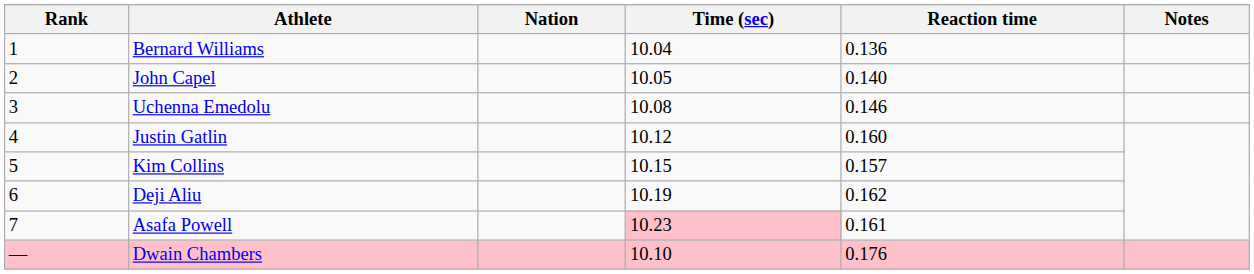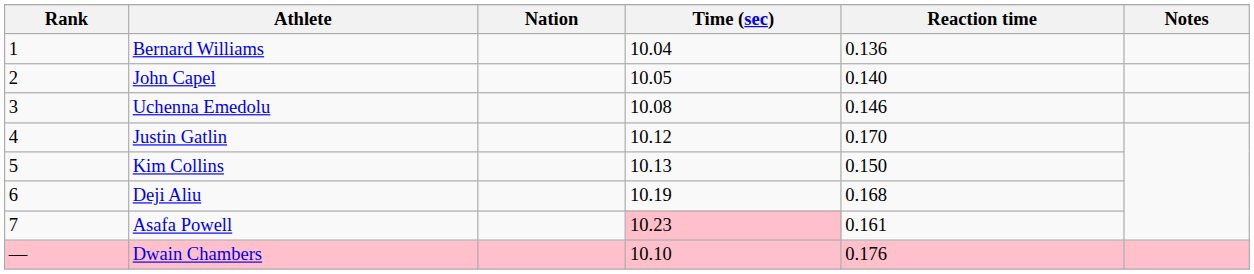 <table class="wikitable" width=85%>
 <tr>
 </tr>
 <tr>
 <th>Rank</th>
 <th>Athlete</th>
 <th>Nation</th>
 <th>Time (<a href='#'>sec</a>)</th>
 <th>Reaction time</th>
 <th>Notes</th>
 </tr>
 <tr>
 <td>1</td>
 <td><a href='#'>Bernard Williams</a></td>
 <td></td>
 <td>10.04</td>
 <td>0.136</td>
 <td></td>
 </tr>
 <tr>
 <td>2</td>
 <td><a href='#'>John Capel</a></td>
 <td></td>
 <td>10.05</td>
 <td>0.140</td>
 </tr>
 <tr>
 <td>3</td>
 <td><a href='#'>Uchenna Emedolu</a></td>
 <td></td>
 <td>10.08</td>
 <td>0.146</td>
 <td></td>
 </tr>
 <tr>
 <td>4</td>
 <td><a href='#'>Justin Gatlin</a></td>
 <td></td>
 <td>10.12</td>
-<td>0.160</td>
+<td>0.170</td>
 </tr>
 <tr>
 <td>5</td>
 <td><a href='#'>Kim Collins</a></td>
 <td></td>
-<td>10.15</td>
-<td>0.157</td>
+<td>10.13</td>
+<td>0.150</td>
 </tr>
 <tr>
 <td>6</td>
 <td><a href='#'>Deji Aliu</a></td>
 <td></td>
 <td>10.19</td>
-<td>0.162</td>
+<td>0.168</td>
 </tr>
 <tr>
 <td>7</td>
 <td><a href='#'>Asafa Powell</a></td>
 <td></td>
 <td style="background: pink;">10.23</td>
 <td>0.161</td>
 </tr>
 <tr bgcolor=pink>
 <td>—</td>
 <td><a href='#'>Dwain Chambers</a></td>
 <td></td>
 <td>10.10</td>
 <td>0.176</td>
 <td></td>
 </tr>
 </table>
